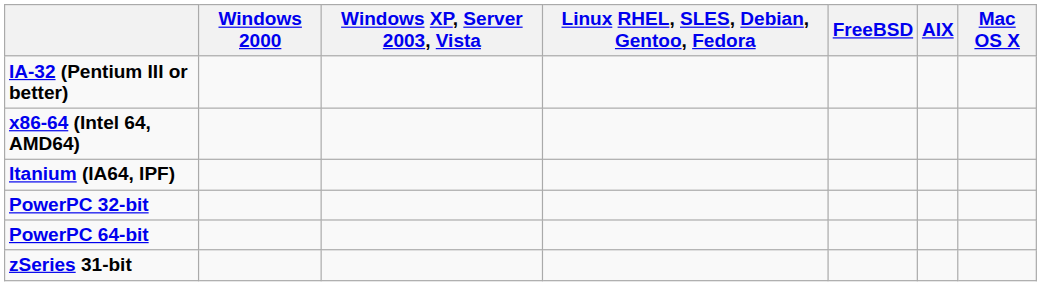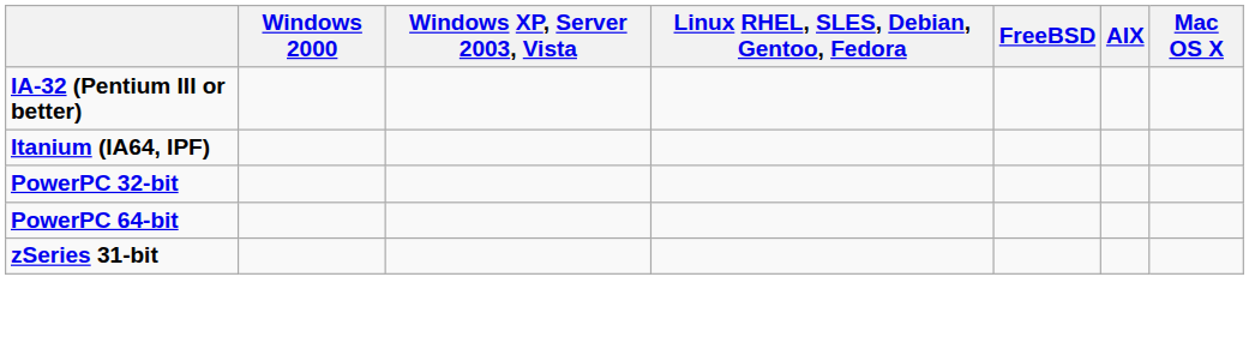 <table class="wikitable">
 <tr>
 <th></th>
 <th><a href='#'>Windows 2000</a></th>
 <th><a href='#'>Windows</a> <a href='#'>XP</a>, <a href='#'>Server 2003</a>, <a href='#'>Vista</a></th>
 <th><a href='#'>Linux</a> <a href='#'>RHEL</a>, <a href='#'>SLES</a>, <a href='#'>Debian</a>, <a href='#'>Gentoo</a>, <a href='#'>Fedora</a></th>
 <th><a href='#'>FreeBSD</a></th>
 <th><a href='#'>AIX</a></th>
 <th><a href='#'>Mac OS X</a></th>
 </tr>
 <tr>
 <td><strong><a href='#'>IA-32</a> (Pentium III or better)</strong></td>
-<td></td>
-<td></td>
-<td></td>
-<td></td>
-<td></td>
-<td></td>
-</tr>
-<tr>
-<td><strong><a href='#'>x86-64</a> (Intel 64, AMD64)</strong></td>
 <td></td>
 <td></td>
 <td></td>
 <td></td>
 <td></td>
 <td></td>
 </tr>
 <tr>
 <td><strong><a href='#'>Itanium</a> (IA64, IPF)</strong></td>
 <td></td>
 <td></td>
 <td></td>
 <td></td>
 <td></td>
 <td></td>
 </tr>
 <tr>
 <td><strong><a href='#'>PowerPC 32-bit</a></strong></td>
 <td></td>
 <td></td>
 <td></td>
 <td></td>
 <td></td>
 <td></td>
 </tr>
 <tr>
 <td><strong><a href='#'>PowerPC 64-bit</a></strong></td>
 <td></td>
 <td></td>
 <td></td>
 <td></td>
 <td></td>
 <td></td>
 </tr>
 <tr>
 <td><strong><a href='#'>zSeries</a> 31-bit</strong></td>
 <td></td>
 <td></td>
 <td></td>
 <td></td>
 <td></td>
 <td></td>
 </tr>
 </table>
